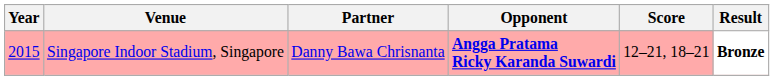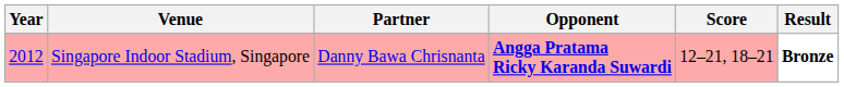 <table class="sortable wikitable" style="font-size: 90%;">
 <tr>
 <th>Year</th>
 <th>Venue</th>
 <th>Partner</th>
 <th>Opponent</th>
 <th>Score</th>
 <th>Result</th>
 </tr>
 <tr style="background:#FFAAAA">
-<td align="center"><a href='#'>2015</a></td>
+<td align="center"><a href='#'>2012</a></td>
 <td align="left"><a href='#'>Singapore Indoor Stadium</a>, Singapore</td>
 <td align="left"> <a href='#'>Danny Bawa Chrisnanta</a></td>
 <td align="left"><strong> <a href='#'>Angga Pratama</a><br> <a href='#'>Ricky Karanda Suwardi</a></strong></td>
 <td align="left">12–21, 18–21</td>
 <td style="text-align:left; background:white"> <strong>Bronze</strong></td>
 </tr>
 </table>
